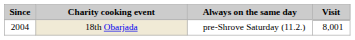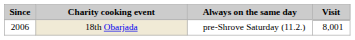 <table class="wikitable plainrowheaders" cellpadding="3" cellspacing="0" border="1" style="background:#fff; font-size:86%; line-height:16px; border:grey solid 1px; border-collapse:collapse;">
 <tr>
 <th scope="col" style="background:#ccc; width:40px;">Since</th>
 <th scope="col" style="background:#ccc; width:220px;">Charity cooking event</th>
 <th scope="col" style="background:#ccc; width:180px;">Always on the same day</th>
 <th scope="col" style="background:#ccc; width:50px;">Visit</th>
 </tr>
 <tr>
-<td align=center>2004</td>
+<td align=center>2006</td>
 <td align=center bgcolor=#F0EAD6>18th <a href='#'>Obarjada</a></td>
 <td align=right>pre-Shrove Saturday (11.2.)  </td>
 <td align=right style="border-top-width:2px">8,001  </td>
 </tr>
 </table>
